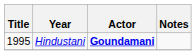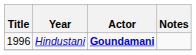 <table class="wikitable sortable">
 <tr>
 <th><br>Title</th>
 <th><br>Year</th>
 <th><br>Actor</th>
 <th><br>Notes</th>
 </tr>
 <tr>
-<td>1995</td>
+<td>1996</td>
 <td><em><a href='#'>Hindustani</a></em></td>
 <td><strong><a href='#'>Goundamani</a></strong></td>
 <td></td>
 </tr>
 <tr>
 </tr>
 </table>
